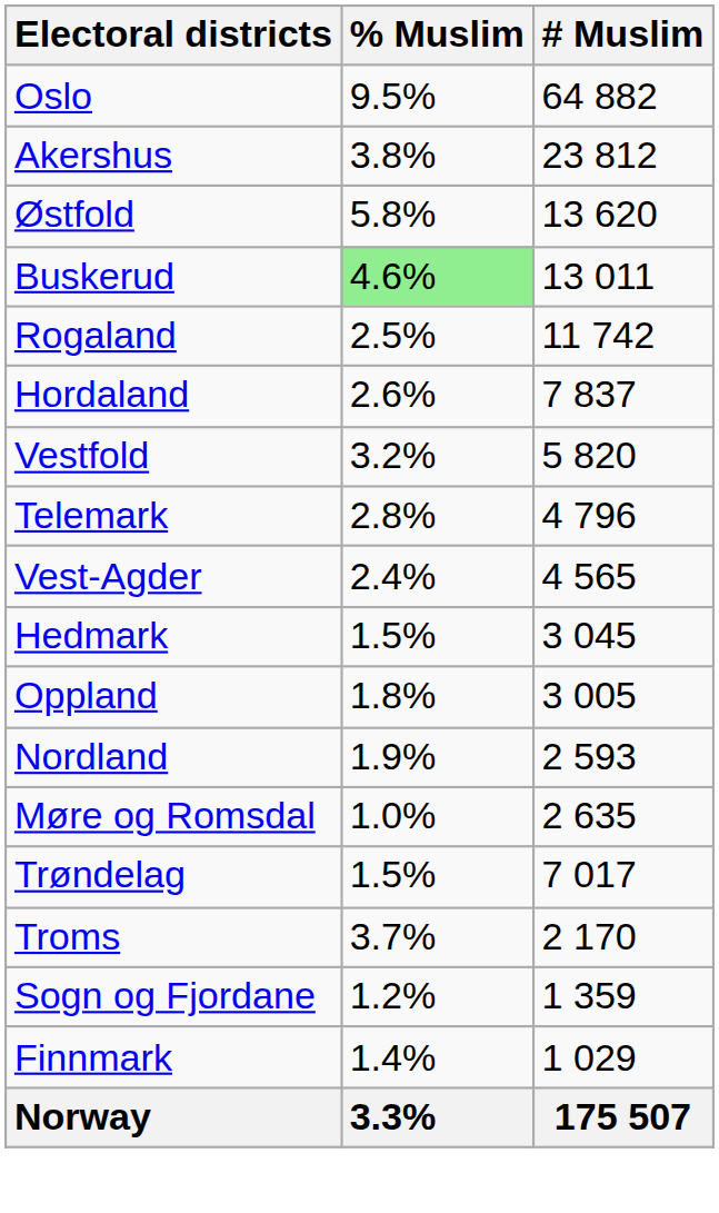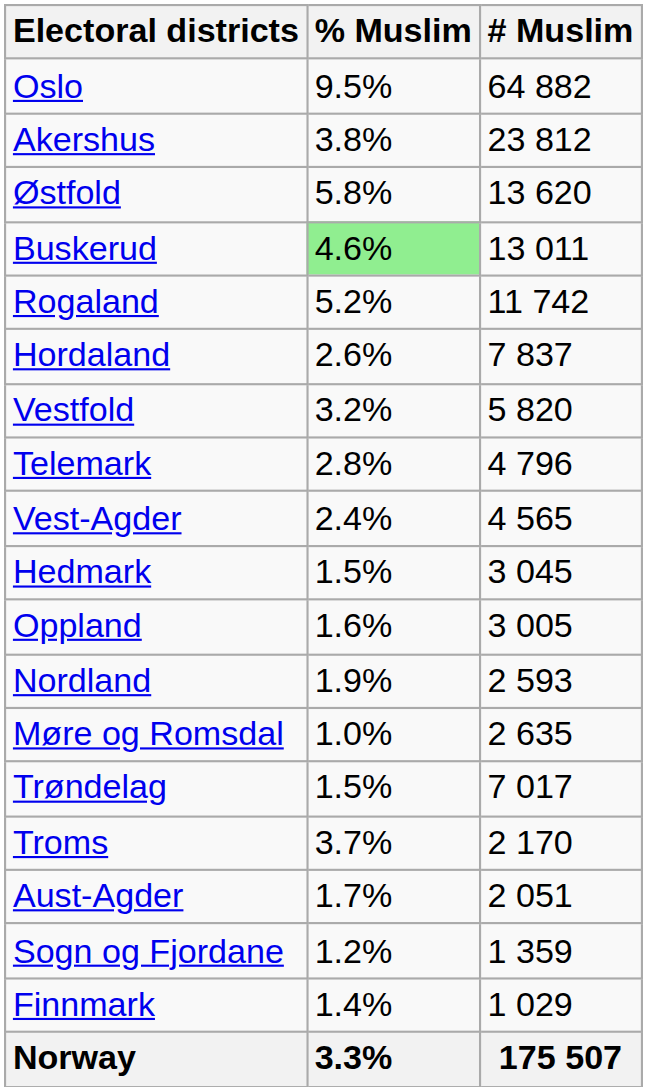 <table class="wikitable sortable">
 <tr>
 <th>Electoral districts</th>
 <th>% Muslim</th>
 <th># Muslim</th>
 </tr>
 <tr>
 <td><a href='#'>Oslo</a></td>
 <td>9.5%</td>
 <td>64 882</td>
 </tr>
 <tr>
 <td><a href='#'>Akershus</a></td>
 <td>3.8%</td>
 <td>23 812</td>
 </tr>
 <tr>
 <td><a href='#'>Østfold</a></td>
 <td>5.8%</td>
 <td>13 620</td>
 </tr>
 <tr>
 <td><a href='#'>Buskerud</a></td>
 <td style="background: lightgreen;">4.6%</td>
 <td>13 011</td>
 </tr>
 <tr>
 <td><a href='#'>Rogaland</a></td>
-<td>2.5%</td>
+<td>5.2%</td>
 <td>11 742</td>
 </tr>
 <tr>
 <td><a href='#'>Hordaland</a></td>
 <td>2.6%</td>
 <td>7 837</td>
 </tr>
 <tr>
 <td><a href='#'>Vestfold</a></td>
 <td>3.2%</td>
 <td>5 820</td>
 </tr>
 <tr>
 <td><a href='#'>Telemark</a></td>
 <td>2.8%</td>
 <td>4 796</td>
 </tr>
 <tr>
 <td><a href='#'>Vest-Agder</a></td>
 <td>2.4%</td>
 <td>4 565</td>
 </tr>
 <tr>
 <td><a href='#'>Hedmark</a></td>
 <td>1.5%</td>
 <td>3 045</td>
 </tr>
 <tr>
 <td><a href='#'>Oppland</a></td>
-<td>1.8%</td>
+<td>1.6%</td>
 <td>3 005</td>
 </tr>
 <tr>
 <td><a href='#'>Nordland</a></td>
 <td>1.9%</td>
 <td>2 593</td>
 </tr>
 <tr>
 <td><a href='#'>Møre og Romsdal</a></td>
 <td>1.0%</td>
 <td>2 635</td>
 </tr>
 <tr>
 <td><a href='#'>Trøndelag</a></td>
 <td>1.5%</td>
 <td>7 017</td>
 </tr>
 <tr>
 <td><a href='#'>Troms</a></td>
 <td>3.7%</td>
 <td>2 170</td>
 </tr>
 <tr>
+<td><a href='#'>Aust-Agder</a></td>
+<td>1.7%</td>
+<td>2 051</td>
+</tr>
+<tr>
 <td><a href='#'>Sogn og Fjordane</a></td>
 <td>1.2%</td>
 <td>1 359</td>
 </tr>
 <tr>
 <td><a href='#'>Finnmark</a></td>
 <td>1.4%</td>
 <td>1 029</td>
 </tr>
 <tr>
 <th style="text-align:left">Norway</th>
 <th style="text-align:left">3.3%</th>
 <th>175 507</th>
 </tr>
 </table>
